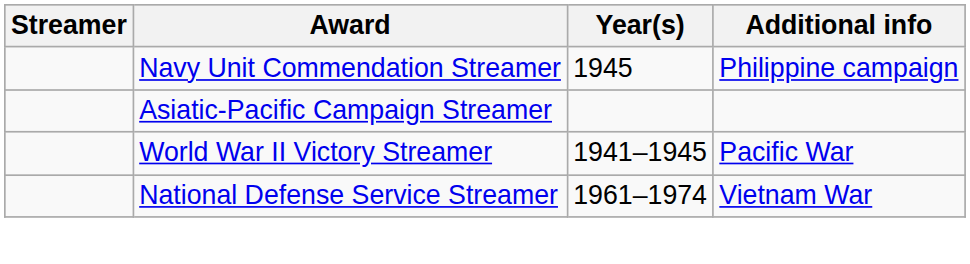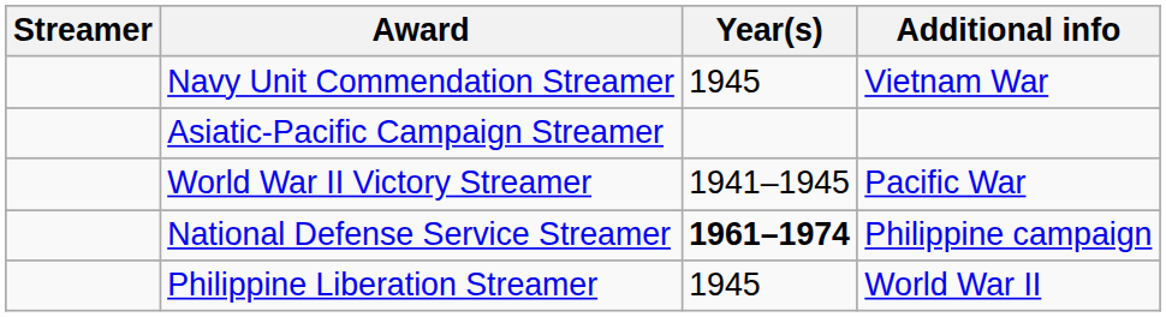 <table class=wikitable>
 <tr>
 <th>Streamer</th>
 <th>Award</th>
 <th>Year(s)</th>
 <th>Additional info</th>
 </tr>
 <tr>
 <td></td>
 <td><a href='#'>Navy Unit Commendation Streamer</a></td>
 <td>1945</td>
-<td><a href='#'>Philippine campaign</a></td>
+<td><a href='#'>Vietnam War</a></td>
 </tr>
 <tr>
 <td></td>
 <td><a href='#'>Asiatic-Pacific Campaign Streamer</a></td>
 <td><br></td>
 <td><br></td>
 </tr>
 <tr>
 <td></td>
 <td><a href='#'>World War II Victory Streamer</a></td>
 <td>1941–1945</td>
 <td><a href='#'>Pacific War</a></td>
 </tr>
 <tr>
 <td></td>
 <td><a href='#'>National Defense Service Streamer</a></td>
-<td>1961–1974</td>
-<td><a href='#'>Vietnam War</a></td>
+<td><strong>1961–1974</strong></td>
+<td><a href='#'>Philippine campaign</a></td>
+</tr>
+<tr>
+<td></td>
+<td><a href='#'>Philippine Liberation Streamer</a></td>
+<td>1945</td>
+<td><a href='#'>World War II</a></td>
 </tr>
 </table>
